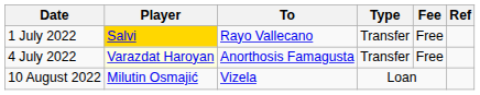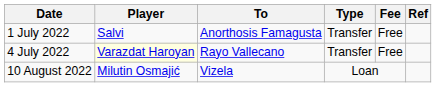 <table class="wikitable">
 <tr>
 <th>Date</th>
 <th>Player</th>
 <th>To</th>
 <th>Type</th>
 <th>Fee</th>
 <th>Ref</th>
 </tr>
 <tr>
 <td>1 July 2022</td>
-<td style="background: gold;"> <a href='#'>Salvi</a></td>
-<td><a href='#'>Rayo Vallecano</a></td>
+<td> <a href='#'>Salvi</a></td>
+<td> <a href='#'>Anorthosis Famagusta</a></td>
 <td align=center>Transfer</td>
 <td align=center>Free</td>
 <td align=center></td>
 </tr>
 <tr>
 <td>4 July 2022</td>
 <td style="background: lightyellow;"> <a href='#'>Varazdat Haroyan</a></td>
-<td> <a href='#'>Anorthosis Famagusta</a></td>
+<td><a href='#'>Rayo Vallecano</a></td>
 <td align=center>Transfer</td>
 <td align=center>Free</td>
 <td align=center></td>
 </tr>
 <tr>
 <td>10 August 2022</td>
 <td> <a href='#'>Milutin Osmajić</a></td>
 <td> <a href='#'>Vizela</a></td>
 <td colspan="2" align=center>Loan</td>
 <td align=center></td>
 </tr>
 </table>
